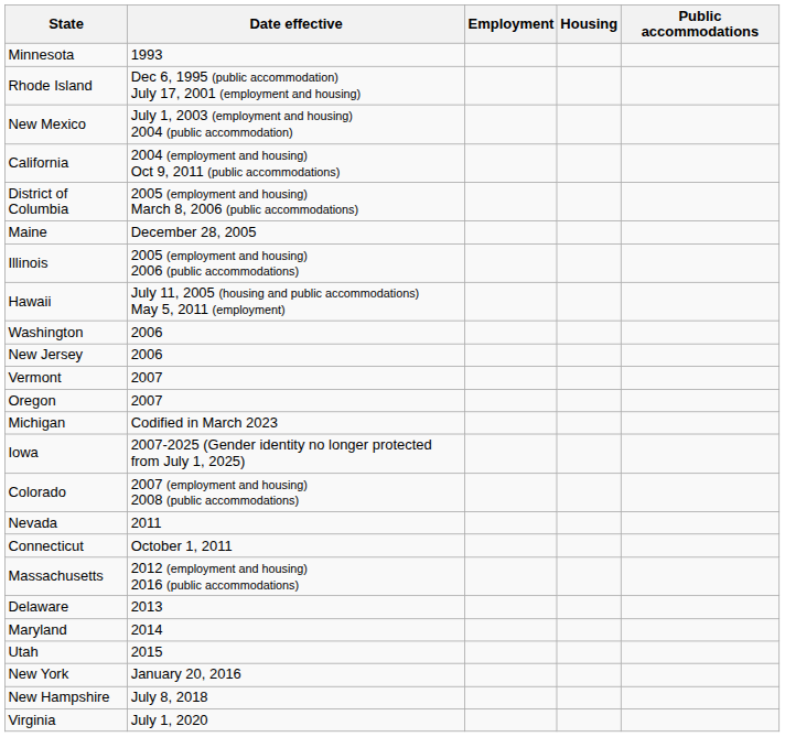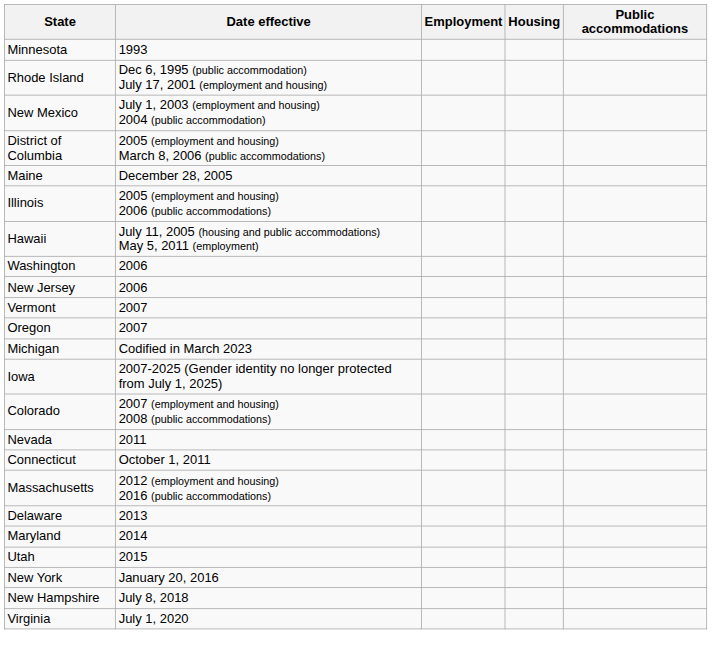 <table class="wikitable">
 <tr>
 <th>State</th>
 <th>Date effective</th>
 <th>Employment</th>
 <th>Housing</th>
 <th>Public accommodations</th>
 </tr>
 <tr>
 <td>Minnesota</td>
 <td>1993</td>
 <td></td>
 <td></td>
 <td></td>
 </tr>
 <tr>
 <td>Rhode Island</td>
 <td>Dec 6, 1995 <small>(public accommodation)</small><br>July 17, 2001 <small>(employment and housing)</small></td>
 <td></td>
 <td></td>
 <td></td>
 </tr>
 <tr>
 <td>New Mexico</td>
 <td>July 1, 2003 <small>(employment and housing)</small><br>2004 <small>(public accommodation)</small></td>
-<td></td>
-<td></td>
-<td></td>
-</tr>
-<tr>
-<td>California</td>
-<td>2004 <small>(employment and housing)</small><br>Oct 9, 2011 <small>(public accommodations)</small></td>
 <td></td>
 <td></td>
 <td></td>
 </tr>
 <tr>
 <td>District of Columbia</td>
 <td>2005 <small>(employment and housing)</small><br>March 8, 2006 <small>(public accommodations)</small></td>
 <td></td>
 <td></td>
 <td></td>
 </tr>
 <tr>
 <td>Maine</td>
 <td>December 28, 2005</td>
 <td></td>
 <td></td>
 <td></td>
 </tr>
 <tr>
 <td>Illinois</td>
 <td>2005 <small>(employment and housing)</small><br>2006 <small>(public accommodations)</small></td>
 <td></td>
 <td></td>
 <td></td>
 </tr>
 <tr>
 <td>Hawaii</td>
 <td>July 11, 2005 <small>(housing and public accommodations)</small><br>May 5, 2011 <small>(employment)</small></td>
 <td></td>
 <td></td>
 <td></td>
 </tr>
 <tr>
 <td>Washington</td>
 <td>2006</td>
 <td></td>
 <td></td>
 <td></td>
 </tr>
 <tr>
 <td>New Jersey</td>
 <td>2006</td>
 <td></td>
 <td></td>
 <td></td>
 </tr>
 <tr>
 <td>Vermont</td>
 <td>2007</td>
 <td></td>
 <td></td>
 <td></td>
 </tr>
 <tr>
 <td>Oregon</td>
 <td>2007</td>
 <td></td>
 <td></td>
 <td></td>
 </tr>
 <tr>
 <td>Michigan</td>
 <td>Codified in March 2023</td>
 <td></td>
 <td></td>
 <td></td>
 </tr>
 <tr>
 <td>Iowa</td>
 <td>2007-2025 (Gender identity no longer protected from July 1, 2025)</td>
 <td></td>
 <td></td>
 <td></td>
 </tr>
 <tr>
 <td>Colorado</td>
 <td>2007 <small>(employment and housing)</small><br>2008 <small>(public accommodations)</small></td>
 <td></td>
 <td></td>
 <td></td>
 </tr>
 <tr>
 <td>Nevada</td>
 <td>2011</td>
 <td></td>
 <td></td>
 <td></td>
 </tr>
 <tr>
 <td>Connecticut</td>
 <td>October 1, 2011</td>
 <td></td>
 <td></td>
 <td></td>
 </tr>
 <tr>
 <td>Massachusetts</td>
 <td>2012 <small>(employment and housing)</small><br>2016 <small>(public accommodations)</small></td>
 <td></td>
 <td></td>
 <td></td>
 </tr>
 <tr>
 <td>Delaware</td>
 <td>2013</td>
 <td></td>
 <td></td>
 <td></td>
 </tr>
 <tr>
 <td>Maryland</td>
 <td>2014</td>
 <td></td>
 <td></td>
 <td></td>
 </tr>
 <tr>
 <td>Utah</td>
 <td>2015</td>
 <td></td>
 <td></td>
 <td></td>
 </tr>
 <tr>
 <td>New York</td>
 <td>January 20, 2016</td>
 <td></td>
 <td></td>
 <td></td>
 </tr>
 <tr>
 <td>New Hampshire</td>
 <td>July 8, 2018</td>
 <td></td>
 <td></td>
 <td></td>
 </tr>
 <tr>
 <td>Virginia</td>
 <td>July 1, 2020</td>
 <td></td>
 <td></td>
 <td></td>
 </tr>
 </table>
